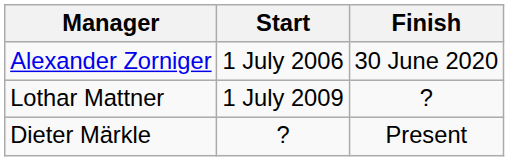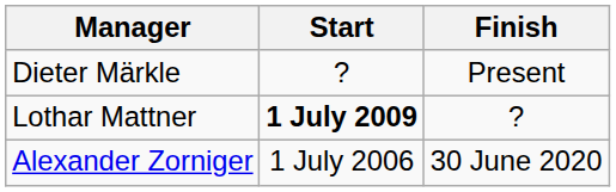 <table class="wikitable">
 <tr>
 <th>Manager</th>
 <th>Start</th>
 <th>Finish</th>
 </tr>
 <tr align="center">
+<td align="left">Dieter Märkle</td>
+<td>?</td>
+<td>Present</td>
+</tr>
+<tr align="center">
+<td align="left">Lothar Mattner</td>
+<td><strong>1 July 2009</strong></td>
+<td>?</td>
+</tr>
+<tr align="center">
 <td align="left"><a href='#'>Alexander Zorniger</a></td>
 <td>1 July 2006</td>
 <td>30 June 2020</td>
 </tr>
-<tr align="center">
-<td align="left">Lothar Mattner</td>
-<td>1 July 2009</td>
-<td>?</td>
-</tr>
-<tr align="center">
-<td align="left">Dieter Märkle</td>
-<td>?</td>
-<td>Present</td>
-</tr>
 </table>
